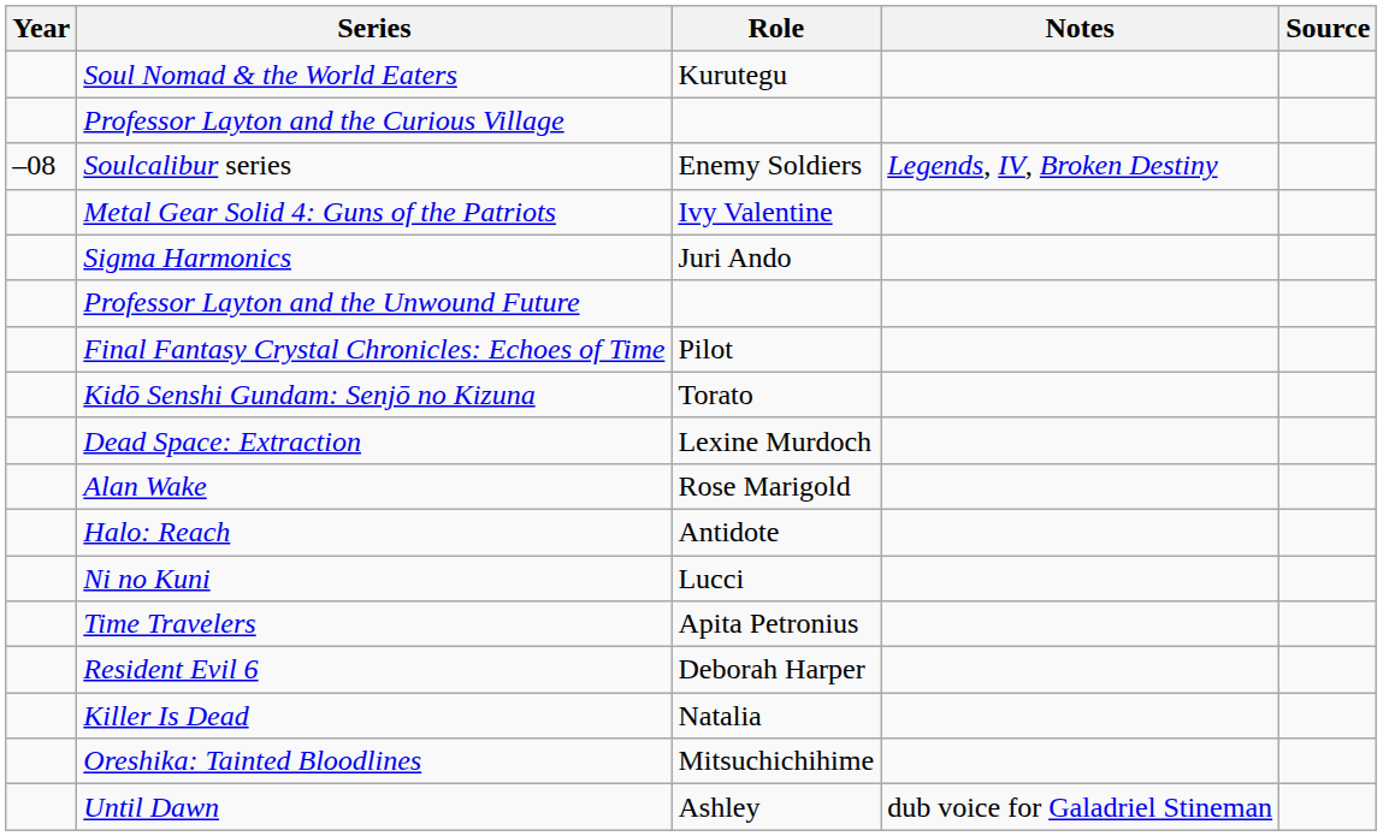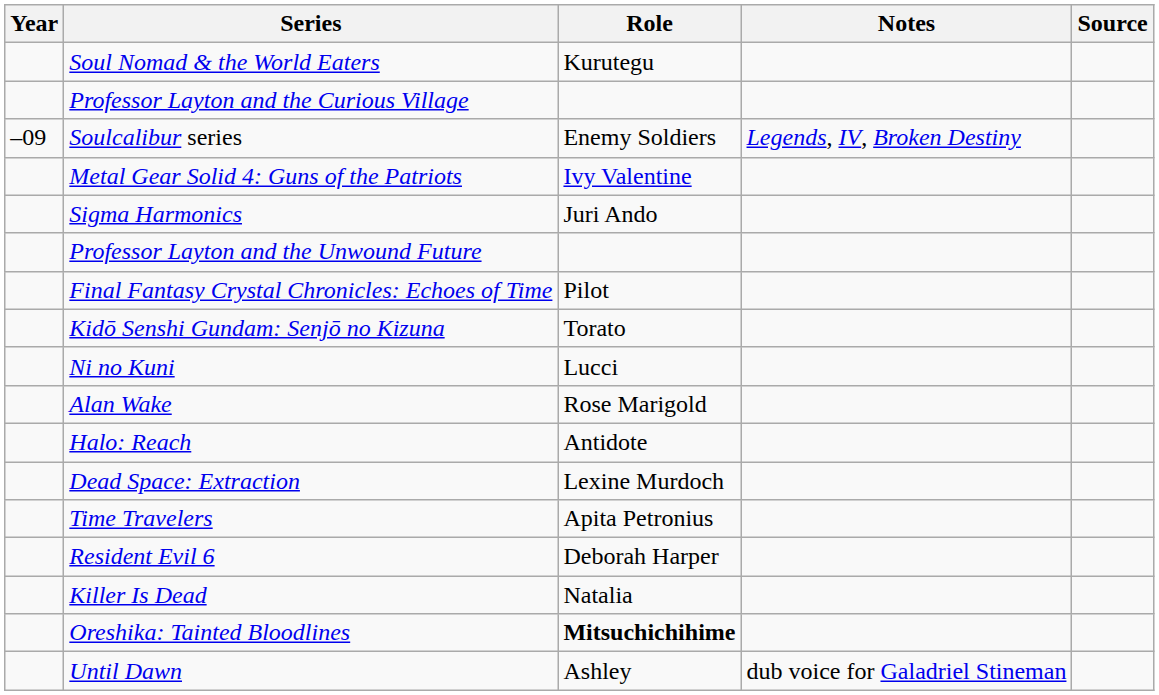 <table class="wikitable sortable plainrowheaders">
 <tr>
 <th>Year</th>
 <th>Series</th>
 <th>Role</th>
 <th class="unsortable">Notes</th>
 <th class="unsortable">Source</th>
 </tr>
 <tr>
 <td></td>
 <td><em><a href='#'>Soul Nomad & the World Eaters</a></em></td>
 <td>Kurutegu</td>
 <td> </td>
 <td> </td>
 </tr>
 <tr>
 <td></td>
 <td><em><a href='#'>Professor Layton and the Curious Village</a></em></td>
 <td> </td>
 <td> </td>
 <td> </td>
 </tr>
 <tr>
-<td>–08</td>
+<td>–09</td>
 <td><em><a href='#'>Soulcalibur</a></em> series</td>
 <td>Enemy Soldiers</td>
 <td><em><a href='#'>Legends</a></em>, <em><a href='#'>IV</a></em>, <em><a href='#'>Broken Destiny</a></em></td>
 <td> </td>
 </tr>
 <tr>
 <td></td>
 <td><em><a href='#'>Metal Gear Solid 4: Guns of the Patriots</a></em></td>
 <td><a href='#'>Ivy Valentine</a></td>
 <td> </td>
 <td> </td>
 </tr>
 <tr>
 <td></td>
 <td><em><a href='#'>Sigma Harmonics</a></em></td>
 <td>Juri Ando</td>
 <td> </td>
 <td> </td>
 </tr>
 <tr>
 <td></td>
 <td><em><a href='#'>Professor Layton and the Unwound Future</a></em></td>
 <td> </td>
 <td> </td>
 <td> </td>
 </tr>
 <tr>
 <td></td>
 <td><em><a href='#'>Final Fantasy Crystal Chronicles: Echoes of Time</a></em></td>
 <td>Pilot</td>
 <td> </td>
 <td> </td>
 </tr>
 <tr>
 <td></td>
 <td><em><a href='#'>Kidō Senshi Gundam: Senjō no Kizuna</a></em></td>
 <td>Torato</td>
 <td> </td>
 <td> </td>
 </tr>
 <tr>
 <td></td>
-<td><em><a href='#'>Dead Space: Extraction</a></em></td>
-<td>Lexine Murdoch</td>
+<td><em><a href='#'>Ni no Kuni</a></em></td>
+<td>Lucci</td>
 <td> </td>
 <td> </td>
 </tr>
 <tr>
 <td></td>
 <td><em><a href='#'>Alan Wake</a></em></td>
 <td>Rose Marigold</td>
 <td> </td>
 <td> </td>
 </tr>
 <tr>
 <td></td>
 <td><em><a href='#'>Halo: Reach</a></em></td>
 <td>Antidote</td>
 <td> </td>
 <td> </td>
 </tr>
 <tr>
 <td></td>
-<td><em><a href='#'>Ni no Kuni</a></em></td>
-<td>Lucci</td>
+<td><em><a href='#'>Dead Space: Extraction</a></em></td>
+<td>Lexine Murdoch</td>
 <td> </td>
 <td> </td>
 </tr>
 <tr>
 <td></td>
 <td><em><a href='#'>Time Travelers</a></em></td>
 <td>Apita Petronius</td>
 <td> </td>
 <td> </td>
 </tr>
 <tr>
 <td></td>
 <td><em><a href='#'>Resident Evil 6</a></em></td>
 <td>Deborah Harper</td>
 <td> </td>
 <td> </td>
 </tr>
 <tr>
 <td></td>
 <td><em><a href='#'>Killer Is Dead</a></em></td>
 <td>Natalia</td>
 <td> </td>
 <td> </td>
 </tr>
 <tr>
 <td></td>
 <td><em><a href='#'>Oreshika: Tainted Bloodlines</a></em></td>
-<td>Mitsuchichihime </td>
+<td><strong>Mitsuchichihime </strong></td>
 <td> </td>
 <td> </td>
 </tr>
 <tr>
 <td></td>
 <td><em><a href='#'>Until Dawn</a></em></td>
 <td>Ashley</td>
 <td>dub voice for <a href='#'>Galadriel Stineman</a></td>
 <td></td>
 </tr>
 </table>
